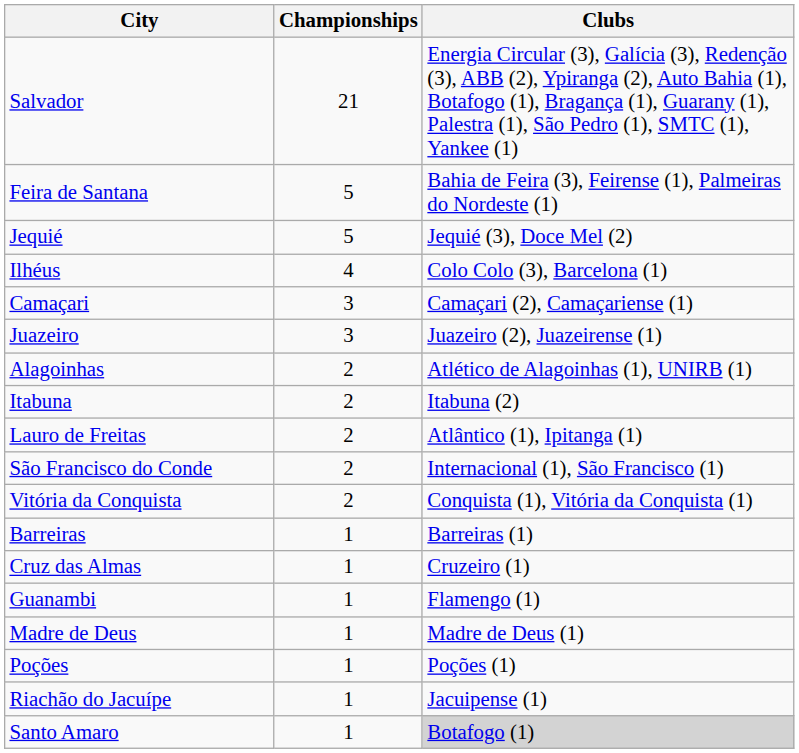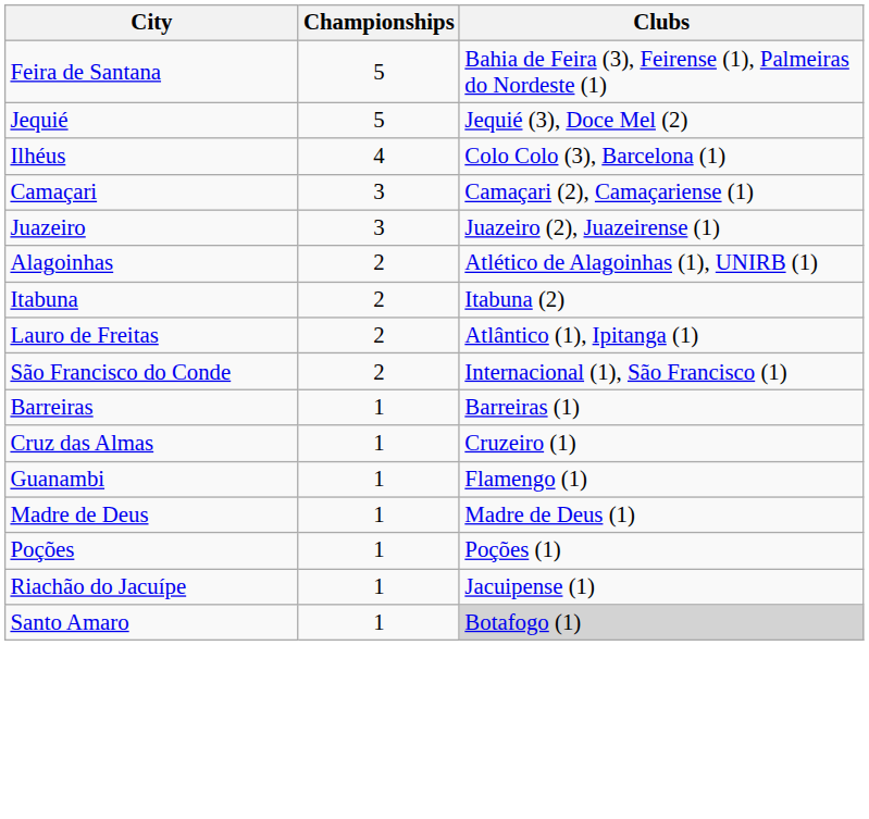 <table class="wikitable">
 <tr>
 <th style="width:200px">City</th>
 <th>Championships</th>
 <th>Clubs</th>
-</tr>
-<tr>
-<td> <a href='#'>Salvador</a></td>
-<td align="center">21</td>
-<td><a href='#'>Energia Circular</a> (3), <a href='#'>Galícia</a> (3), <a href='#'>Redenção</a> (3), <a href='#'>ABB</a> (2), <a href='#'>Ypiranga</a> (2), <a href='#'>Auto Bahia</a> (1), <a href='#'>Botafogo</a> (1), <a href='#'>Bragança</a> (1), <a href='#'>Guarany</a> (1), <a href='#'>Palestra</a> (1), <a href='#'>São Pedro</a> (1), <a href='#'>SMTC</a> (1), <a href='#'>Yankee</a> (1)</td>
 </tr>
 <tr>
 <td> <a href='#'>Feira de Santana</a></td>
 <td align="center">5</td>
 <td><a href='#'>Bahia de Feira</a> (3), <a href='#'>Feirense</a> (1), <a href='#'>Palmeiras do Nordeste</a>  (1)</td>
 </tr>
 <tr>
 <td> <a href='#'>Jequié</a></td>
 <td align="center">5</td>
 <td><a href='#'>Jequié</a> (3), <a href='#'>Doce Mel</a> (2)</td>
 </tr>
 <tr>
 <td> <a href='#'>Ilhéus</a></td>
 <td align="center">4</td>
 <td><a href='#'>Colo Colo</a> (3), <a href='#'>Barcelona</a> (1)</td>
 </tr>
 <tr>
 <td> <a href='#'>Camaçari</a></td>
 <td align="center">3</td>
 <td><a href='#'>Camaçari</a> (2), <a href='#'>Camaçariense</a> (1)</td>
 </tr>
 <tr>
 <td> <a href='#'>Juazeiro</a></td>
 <td align="center">3</td>
 <td><a href='#'>Juazeiro</a> (2), <a href='#'>Juazeirense</a> (1)</td>
 </tr>
 <tr>
 <td> <a href='#'>Alagoinhas</a></td>
 <td align="center">2</td>
 <td><a href='#'>Atlético de Alagoinhas</a> (1), <a href='#'>UNIRB</a> (1)</td>
 </tr>
 <tr>
 <td> <a href='#'>Itabuna</a></td>
 <td align="center">2</td>
 <td><a href='#'>Itabuna</a> (2)</td>
 </tr>
 <tr>
 <td> <a href='#'>Lauro de Freitas</a></td>
 <td align="center">2</td>
 <td><a href='#'>Atlântico</a> (1), <a href='#'>Ipitanga</a> (1)</td>
 </tr>
 <tr>
 <td> <a href='#'>São Francisco do Conde</a></td>
 <td align="center">2</td>
 <td><a href='#'>Internacional</a> (1), <a href='#'>São Francisco</a> (1)</td>
 </tr>
 <tr>
-<td> <a href='#'>Vitória da Conquista</a></td>
-<td align="center">2</td>
-<td><a href='#'>Conquista</a> (1), <a href='#'>Vitória da Conquista</a> (1)</td>
-</tr>
-<tr>
 <td> <a href='#'>Barreiras</a></td>
 <td align="center">1</td>
 <td><a href='#'>Barreiras</a> (1)</td>
 </tr>
 <tr>
 <td> <a href='#'>Cruz das Almas</a></td>
 <td align="center">1</td>
 <td><a href='#'>Cruzeiro</a> (1)</td>
 </tr>
 <tr>
 <td> <a href='#'>Guanambi</a></td>
 <td align="center">1</td>
 <td><a href='#'>Flamengo</a> (1)</td>
 </tr>
 <tr>
 <td> <a href='#'>Madre de Deus</a></td>
 <td align="center">1</td>
 <td><a href='#'>Madre de Deus</a> (1)</td>
 </tr>
 <tr>
 <td><a href='#'>Poções</a></td>
 <td align="center">1</td>
 <td><a href='#'>Poções</a> (1)</td>
 </tr>
 <tr>
 <td> <a href='#'>Riachão do Jacuípe</a></td>
 <td align="center">1</td>
 <td><a href='#'>Jacuipense</a> (1)</td>
 </tr>
 <tr>
 <td> <a href='#'>Santo Amaro</a></td>
 <td align="center">1</td>
 <td style="background: lightgrey;"><a href='#'>Botafogo</a> (1)</td>
 </tr>
 </table>
